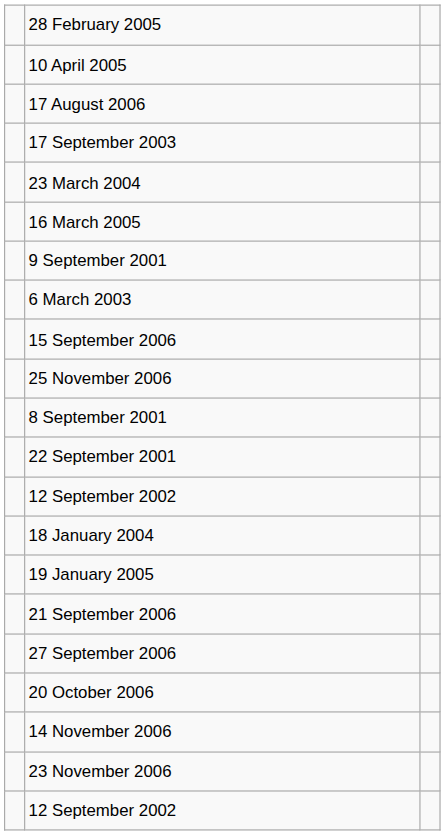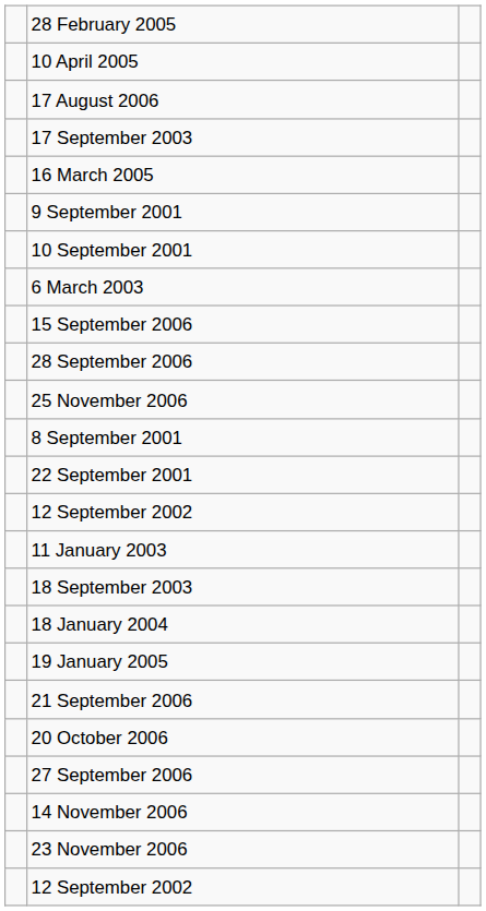 <table class="wikitable" style="font-size: 89%; float: left; width: 26em; margin-right: 1em; height: 700px">
 <tr>
 <td></td>
 <td>28 February 2005</td>
 <td></td>
 </tr>
 <tr>
 <td></td>
 <td>10 April 2005</td>
 <td></td>
 </tr>
 <tr>
 <td></td>
 <td>17 August 2006</td>
 <td></td>
 </tr>
 <tr>
 <td></td>
 <td>17 September 2003</td>
 <td></td>
 </tr>
 <tr>
 <td></td>
-<td>23 March 2004</td>
-<td></td>
-</tr>
-<tr>
-<td></td>
 <td>16 March 2005</td>
 <td></td>
 </tr>
 <tr>
 <td></td>
 <td>9 September 2001</td>
 <td></td>
 </tr>
 <tr>
 <td></td>
+<td>10 September 2001</td>
+<td></td>
+</tr>
+<tr>
+<td></td>
 <td>6 March 2003</td>
 <td></td>
 </tr>
 <tr>
 <td></td>
 <td>15 September 2006</td>
+<td></td>
+</tr>
+<tr>
+<td></td>
+<td>28 September 2006</td>
 <td></td>
 </tr>
 <tr>
 <td></td>
 <td>25 November 2006</td>
 <td></td>
 </tr>
 <tr>
 <td></td>
 <td>8 September 2001</td>
 <td></td>
 </tr>
 <tr>
 <td></td>
 <td>22 September 2001</td>
 <td></td>
 </tr>
 <tr>
 <td></td>
 <td>12 September 2002</td>
 <td></td>
 </tr>
 <tr>
 <td></td>
+<td>11 January 2003</td>
+<td></td>
+</tr>
+<tr>
+<td></td>
+<td>18 September 2003</td>
+<td></td>
+</tr>
+<tr>
+<td></td>
 <td>18 January 2004</td>
 <td></td>
 </tr>
 <tr>
 <td></td>
 <td>19 January 2005</td>
 <td></td>
 </tr>
 <tr>
 <td></td>
 <td>21 September 2006</td>
 <td></td>
 </tr>
 <tr>
 <td></td>
-<td>27 September 2006</td>
+<td>20 October 2006</td>
 <td></td>
 </tr>
 <tr>
 <td></td>
-<td>20 October 2006</td>
+<td>27 September 2006</td>
 <td></td>
 </tr>
 <tr>
 <td></td>
 <td>14 November 2006</td>
 <td></td>
 </tr>
 <tr>
 <td></td>
 <td>23 November 2006</td>
 <td></td>
 </tr>
 <tr>
 <td></td>
 <td>12 September 2002</td>
 <td></td>
 </tr>
 </table>
